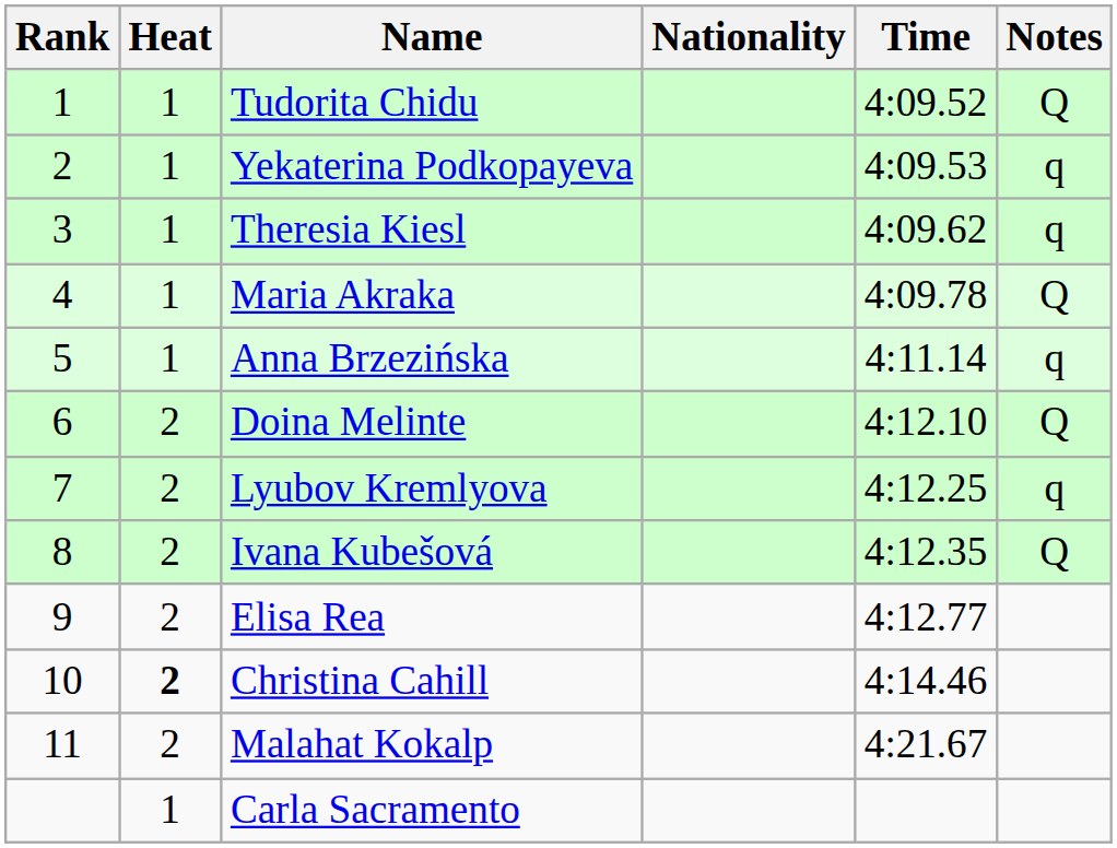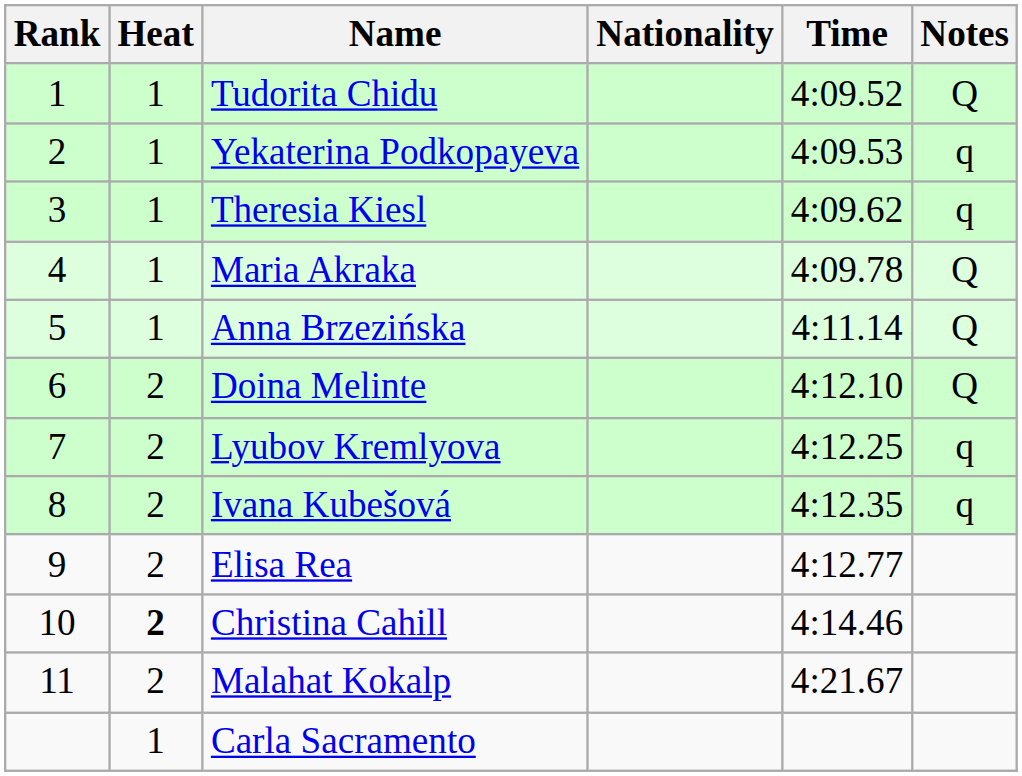 <table class="wikitable sortable" style="text-align:center">
 <tr>
 <th>Rank</th>
 <th>Heat</th>
 <th>Name</th>
 <th>Nationality</th>
 <th>Time</th>
 <th>Notes</th>
 </tr>
 <tr bgcolor=ccffcc>
 <td>1</td>
 <td>1</td>
 <td align="left"><a href='#'>Tudorita Chidu</a></td>
 <td align=left></td>
 <td>4:09.52</td>
 <td>Q</td>
 </tr>
 <tr bgcolor=ccffcc>
 <td>2</td>
 <td>1</td>
 <td align="left"><a href='#'>Yekaterina Podkopayeva</a></td>
 <td align=left></td>
 <td>4:09.53</td>
 <td>q</td>
 </tr>
 <tr bgcolor=ccffcc>
 <td>3</td>
 <td>1</td>
 <td align="left"><a href='#'>Theresia Kiesl</a></td>
 <td align=left></td>
 <td>4:09.62</td>
 <td>q</td>
 </tr>
 <tr bgcolor=ddffdd>
 <td>4</td>
 <td>1</td>
 <td align="left"><a href='#'>Maria Akraka</a></td>
 <td align=left></td>
 <td>4:09.78</td>
 <td>Q</td>
 </tr>
 <tr bgcolor=ddffdd>
 <td>5</td>
 <td>1</td>
 <td align="left"><a href='#'>Anna Brzezińska</a></td>
 <td align=left></td>
 <td>4:11.14</td>
-<td>q</td>
+<td>Q</td>
 </tr>
 <tr bgcolor=ccffcc>
 <td>6</td>
 <td>2</td>
 <td align="left"><a href='#'>Doina Melinte</a></td>
 <td align=left></td>
 <td>4:12.10</td>
 <td>Q</td>
 </tr>
 <tr bgcolor=ccffcc>
 <td>7</td>
 <td>2</td>
 <td align="left"><a href='#'>Lyubov Kremlyova</a></td>
 <td align=left></td>
 <td>4:12.25</td>
 <td>q</td>
 </tr>
 <tr bgcolor=ccffcc>
 <td>8</td>
 <td>2</td>
 <td align="left"><a href='#'>Ivana Kubešová</a></td>
 <td align=left></td>
 <td>4:12.35</td>
-<td>Q</td>
+<td>q</td>
 </tr>
 <tr>
 <td>9</td>
 <td>2</td>
 <td align="left"><a href='#'>Elisa Rea</a></td>
 <td align=left></td>
 <td>4:12.77</td>
 <td></td>
 </tr>
 <tr>
 <td>10</td>
 <td><strong>2</strong></td>
 <td align="left"><a href='#'>Christina Cahill</a></td>
 <td align=left></td>
 <td>4:14.46</td>
 <td></td>
 </tr>
 <tr>
 <td>11</td>
 <td>2</td>
 <td align="left"><a href='#'>Malahat Kokalp</a></td>
 <td align=left></td>
 <td>4:21.67</td>
 <td></td>
 </tr>
 <tr>
 <td></td>
 <td>1</td>
 <td align="left"><a href='#'>Carla Sacramento</a></td>
 <td align=left></td>
 <td></td>
 <td></td>
 </tr>
 </table>
